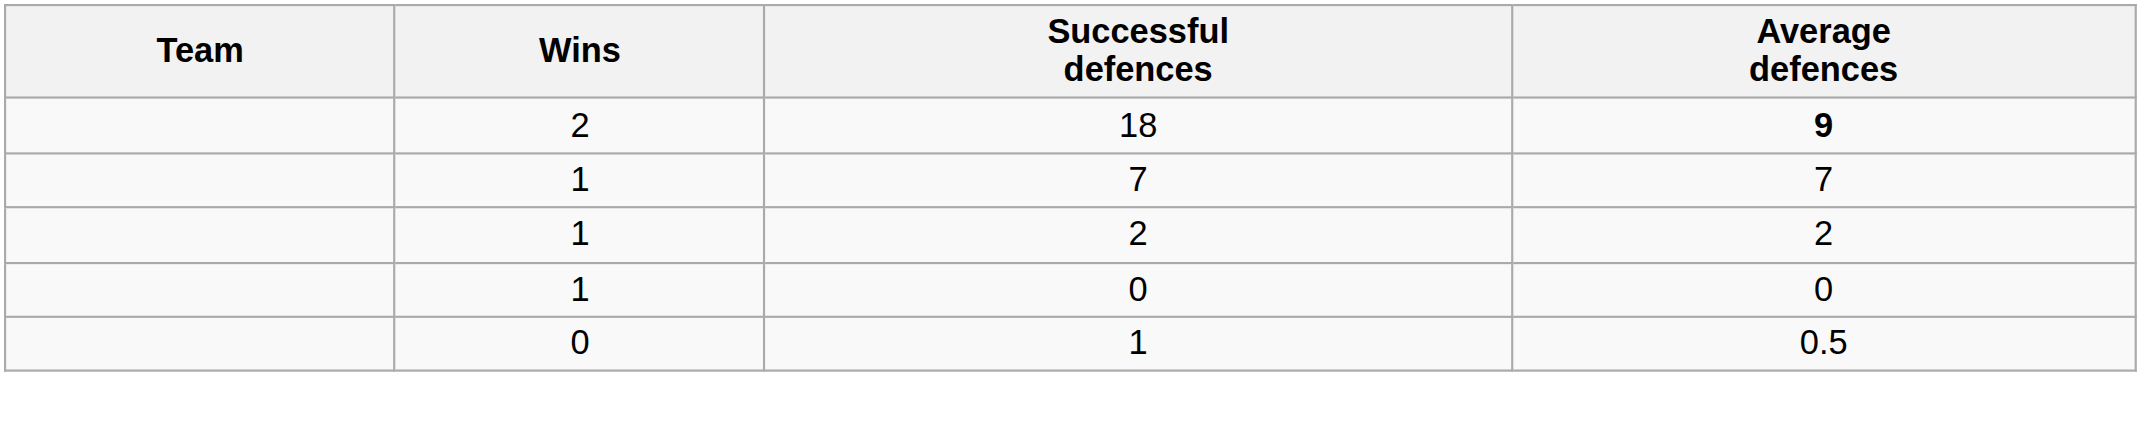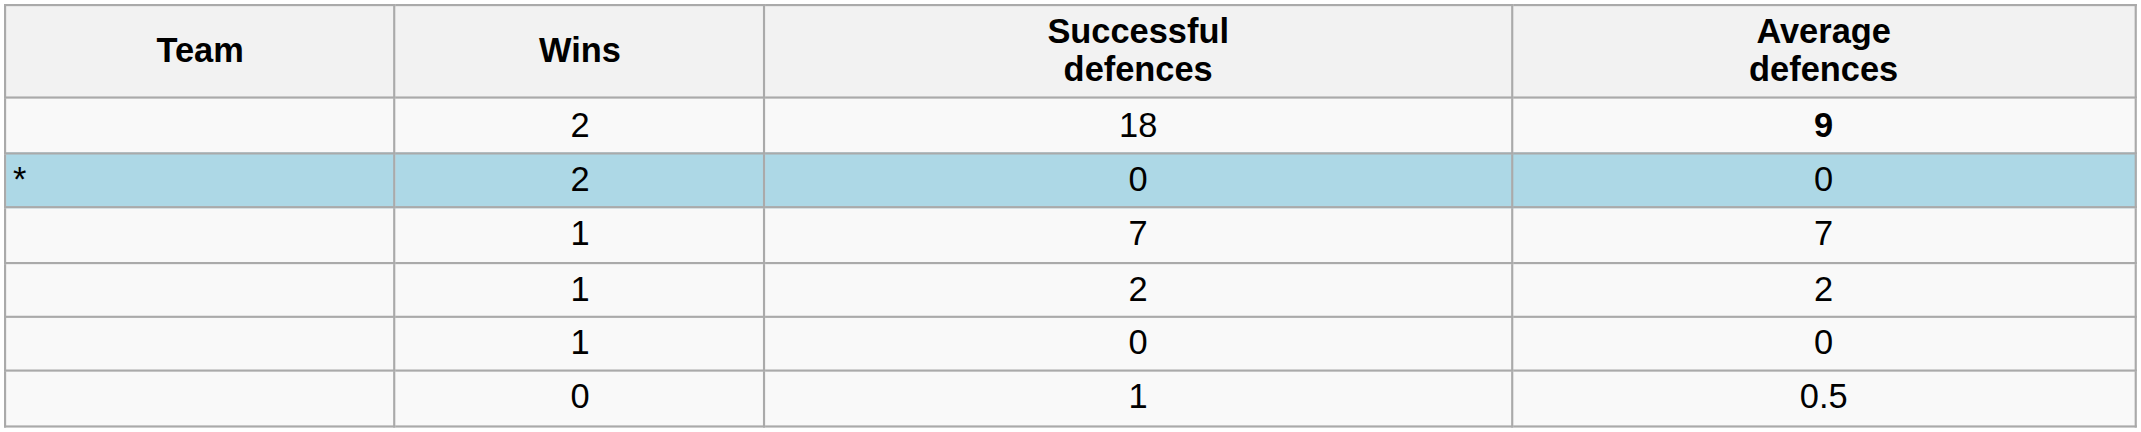 <table class="wikitable sortable" style="text-align:center;width:50%">
 <tr>
 <th>Team</th>
 <th>Wins</th>
 <th>Successful<br>defences</th>
 <th>Average<br>defences</th>
 </tr>
 <tr>
 <td style="text-align:left"></td>
 <td>2</td>
 <td>18</td>
 <td><strong>9</strong></td>
+</tr>
+<tr>
+<td style="text-align:left" bgcolor=lightblue><strong></strong>*</td>
+<td bgcolor=lightblue>2</td>
+<td bgcolor=lightblue>0</td>
+<td bgcolor=lightblue>0</td>
 </tr>
 <tr>
 <td style="text-align:left"></td>
 <td>1</td>
 <td>7</td>
 <td>7</td>
 </tr>
 <tr>
 <td style="text-align:left"></td>
 <td>1</td>
 <td>2</td>
 <td>2</td>
 </tr>
 <tr>
 <td style="text-align:left"></td>
 <td>1</td>
 <td>0</td>
 <td>0</td>
 </tr>
 <tr>
 <td style="text-align:left"></td>
 <td>0</td>
 <td>1</td>
 <td>0.5</td>
 </tr>
 </table>
